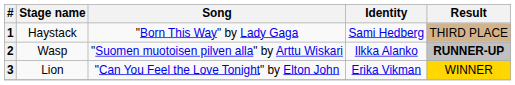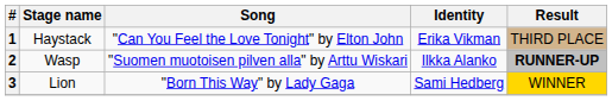 <table class="wikitable plainrowheaders" style="text-align: center;">
 <tr>
 <th>#</th>
 <th>Stage name</th>
 <th>Song</th>
 <th>Identity</th>
 <th>Result</th>
 </tr>
 <tr>
 <th>1</th>
 <td>Haystack</td>
-<td>"<a href='#'>Born This Way</a>" by <a href='#'>Lady Gaga</a></td>
-<td><a href='#'>Sami Hedberg</a></td>
+<td>"<a href='#'>Can You Feel the Love Tonight</a>" by <a href='#'>Elton John</a></td>
+<td><a href='#'>Erika Vikman</a></td>
 <td bgcolor=tan>THIRD PLACE</td>
 </tr>
 <tr>
 <th>2</th>
 <td>Wasp</td>
 <td>"<a href='#'>Suomen muotoisen pilven alla</a>" by <a href='#'>Arttu Wiskari</a></td>
 <td><a href='#'>Ilkka Alanko</a></td>
 <td bgcolor=silver><strong>RUNNER-UP</strong></td>
 </tr>
 <tr>
 <th>3</th>
 <td>Lion</td>
-<td>"<a href='#'>Can You Feel the Love Tonight</a>" by <a href='#'>Elton John</a></td>
-<td><a href='#'>Erika Vikman</a></td>
+<td>"<a href='#'>Born This Way</a>" by <a href='#'>Lady Gaga</a></td>
+<td><a href='#'>Sami Hedberg</a></td>
 <td bgcolor=gold>WINNER</td>
 </tr>
 <tr>
 </tr>
 </table>
